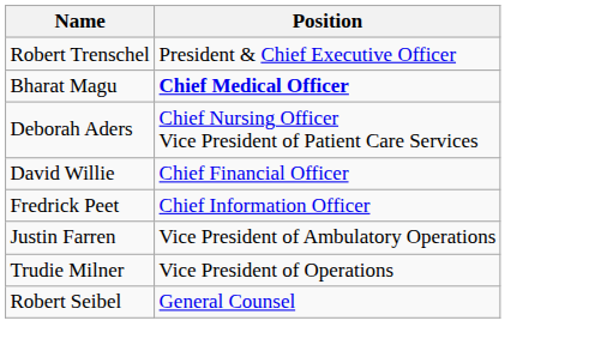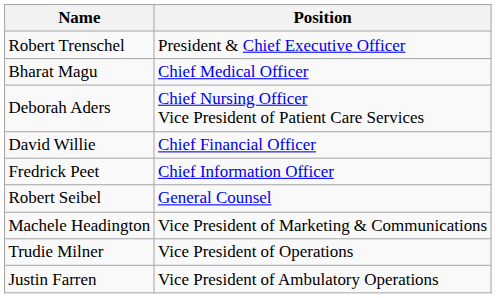 <table class="wikitable">
 <tr>
 <th>Name</th>
 <th>Position</th>
 </tr>
 <tr>
 <td>Robert Trenschel</td>
 <td>President & <a href='#'>Chief Executive Officer</a></td>
 </tr>
 <tr>
 <td>Bharat Magu</td>
-<td><strong><a href='#'>Chief Medical Officer</a></strong></td>
+<td><a href='#'>Chief Medical Officer</a></td>
 </tr>
 <tr>
 <td>Deborah Aders</td>
 <td><a href='#'>Chief Nursing Officer</a> <br> Vice President of Patient Care Services</td>
 </tr>
 <tr>
 <td>David Willie</td>
 <td><a href='#'>Chief Financial Officer</a></td>
 </tr>
 <tr>
 <td>Fredrick Peet</td>
 <td><a href='#'>Chief Information Officer</a></td>
 </tr>
 <tr>
-<td>Justin Farren</td>
-<td>Vice President of Ambulatory Operations</td>
+<td>Robert Seibel</td>
+<td><a href='#'>General Counsel</a></td>
+</tr>
+<tr>
+<td>Machele Headington</td>
+<td>Vice President of Marketing & Communications</td>
 </tr>
 <tr>
 <td>Trudie Milner</td>
 <td>Vice President of Operations</td>
 </tr>
 <tr>
-<td>Robert Seibel</td>
-<td><a href='#'>General Counsel</a></td>
+<td>Justin Farren</td>
+<td>Vice President of Ambulatory Operations</td>
 </tr>
 </table>
